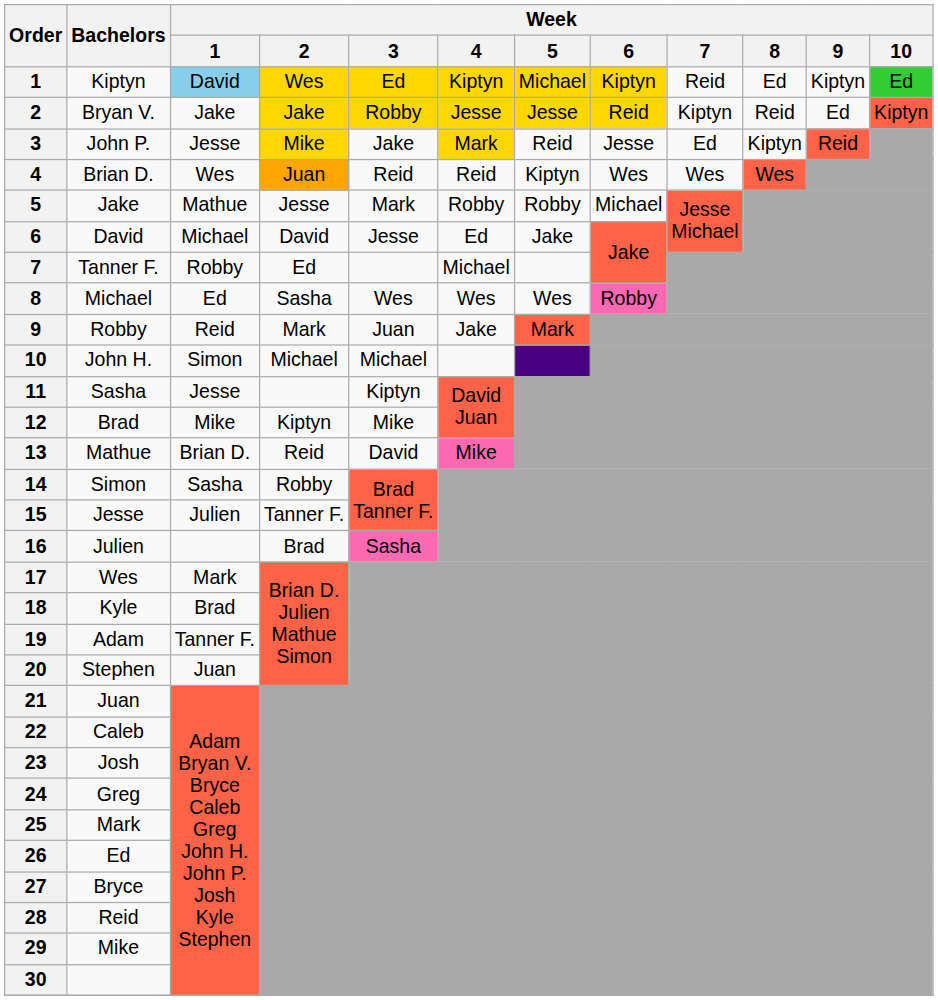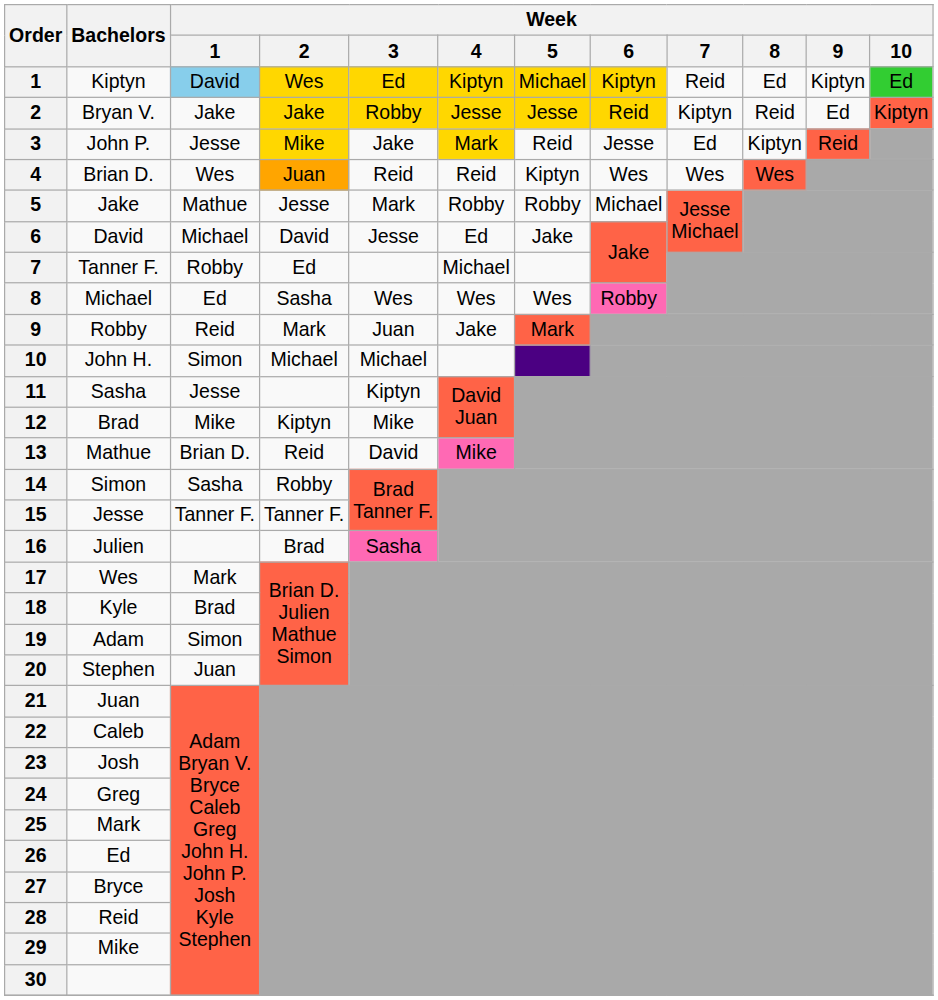 <table class="wikitable" style="text-align:center">
 <tr>
 <th rowspan=2>Order</th>
 <th rowspan=2>Bachelors</th>
 <th colspan=10>Week</th>
 </tr>
 <tr>
 <th>1</th>
 <th>2</th>
 <th>3</th>
 <th>4</th>
 <th>5</th>
 <th>6</th>
 <th>7</th>
 <th>8</th>
 <th>9</th>
 <th>10</th>
 </tr>
 <tr>
 <th>1</th>
 <td>Kiptyn</td>
 <td bgcolor="skyblue">David</td>
 <td bgcolor="gold">Wes</td>
 <td bgcolor="gold">Ed</td>
 <td bgcolor="gold">Kiptyn</td>
 <td bgcolor="gold">Michael</td>
 <td bgcolor="gold">Kiptyn</td>
 <td>Reid</td>
 <td>Ed</td>
 <td>Kiptyn</td>
 <td bgcolor="limegreen">Ed</td>
 </tr>
 <tr>
 <th>2</th>
 <td>Bryan V.</td>
 <td>Jake</td>
 <td bgcolor="gold">Jake</td>
 <td bgcolor="gold">Robby</td>
 <td bgcolor="gold">Jesse</td>
 <td bgcolor="gold">Jesse</td>
 <td bgcolor="gold">Reid</td>
 <td>Kiptyn</td>
 <td>Reid</td>
 <td>Ed</td>
 <td bgcolor="tomato">Kiptyn</td>
 </tr>
 <tr>
 <th>3</th>
 <td>John P.</td>
 <td>Jesse</td>
 <td bgcolor="gold">Mike</td>
 <td>Jake</td>
 <td bgcolor="gold">Mark</td>
 <td>Reid</td>
 <td>Jesse</td>
 <td>Ed</td>
 <td>Kiptyn</td>
 <td bgcolor="tomato">Reid</td>
 <td bgcolor="darkgray"></td>
 </tr>
 <tr>
 <th>4</th>
 <td>Brian D.</td>
 <td>Wes</td>
 <td bgcolor="orange">Juan</td>
 <td>Reid</td>
 <td>Reid</td>
 <td>Kiptyn</td>
 <td>Wes</td>
 <td>Wes</td>
 <td bgcolor="tomato">Wes</td>
 <td bgcolor="darkgray" colspan=2></td>
 </tr>
 <tr>
 <th>5</th>
 <td>Jake</td>
 <td>Mathue</td>
 <td>Jesse</td>
 <td>Mark</td>
 <td>Robby</td>
 <td>Robby</td>
 <td>Michael</td>
 <td bgcolor="tomato" rowspan="2">Jesse<br>Michael</td>
 <td bgcolor="darkgray" colspan=3 rowspan="2"></td>
 </tr>
 <tr>
 <th>6</th>
 <td>David</td>
 <td>Michael</td>
 <td>David</td>
 <td>Jesse</td>
 <td>Ed</td>
 <td>Jake</td>
 <td bgcolor="tomato" rowspan="2">Jake<br></td>
 </tr>
 <tr>
 <th>7</th>
 <td>Tanner F.</td>
 <td>Robby</td>
 <td>Ed</td>
 <td></td>
 <td>Michael</td>
 <td></td>
 <td bgcolor="darkgray" colspan=4 rowspan="2"></td>
 </tr>
 <tr>
 <th>8</th>
 <td>Michael</td>
 <td>Ed</td>
 <td>Sasha</td>
 <td>Wes</td>
 <td>Wes</td>
 <td>Wes</td>
 <td bgcolor="hotpink">Robby</td>
 </tr>
 <tr>
 <th>9</th>
 <td>Robby</td>
 <td>Reid</td>
 <td>Mark</td>
 <td>Juan</td>
 <td>Jake</td>
 <td bgcolor="tomato">Mark</td>
 <td bgcolor="darkgray" colspan=5></td>
 </tr>
 <tr>
 <th>10</th>
 <td>John H.</td>
 <td>Simon</td>
 <td>Michael</td>
 <td>Michael</td>
 <td></td>
 <td bgcolor="indigo"></td>
 <td bgcolor="darkgray" colspan=5></td>
 </tr>
 <tr>
 <th>11</th>
 <td>Sasha</td>
 <td>Jesse</td>
 <td></td>
 <td>Kiptyn</td>
 <td bgcolor="tomato" rowspan="2">David<br>Juan</td>
 <td bgcolor="darkgray" colspan=6 rowspan="3"></td>
 </tr>
 <tr>
 <th>12</th>
 <td>Brad</td>
 <td>Mike</td>
 <td>Kiptyn</td>
 <td>Mike</td>
 </tr>
 <tr>
 <th>13</th>
 <td>Mathue</td>
 <td>Brian D.</td>
 <td>Reid</td>
 <td>David</td>
 <td bgcolor="hotpink">Mike</td>
 </tr>
 <tr>
 <th>14</th>
 <td>Simon</td>
 <td>Sasha</td>
 <td>Robby</td>
 <td bgcolor="tomato" rowspan="2">Brad<br>Tanner F.</td>
 <td bgcolor="darkgray" colspan=7 rowspan="3"></td>
 </tr>
 <tr>
 <th>15</th>
 <td>Jesse</td>
-<td>Julien</td>
+<td>Tanner F.</td>
 <td>Tanner F.</td>
 </tr>
 <tr>
 <th>16</th>
 <td>Julien</td>
 <td></td>
 <td>Brad</td>
 <td bgcolor="hotpink">Sasha</td>
 </tr>
 <tr>
 <th>17</th>
 <td>Wes</td>
 <td>Mark</td>
 <td bgcolor="tomato" rowspan="4">Brian D.<br>Julien<br>Mathue<br>Simon</td>
 <td bgcolor="darkgray" colspan=8 rowspan="4"></td>
 </tr>
 <tr>
 <th>18</th>
 <td>Kyle</td>
 <td>Brad</td>
 </tr>
 <tr>
 <th>19</th>
 <td>Adam</td>
-<td>Tanner F.</td>
+<td>Simon</td>
 </tr>
 <tr>
 <th>20</th>
 <td>Stephen</td>
 <td>Juan</td>
 </tr>
 <tr>
 <th>21</th>
 <td>Juan</td>
 <td bgcolor="tomato" rowspan="10">Adam<br>Bryan V.<br>Bryce<br>Caleb<br>Greg<br>John H.<br>John P.<br>Josh<br>Kyle<br>Stephen</td>
 <td bgcolor="darkgray" colspan=9 rowspan=10></td>
 </tr>
 <tr>
 <th>22</th>
 <td>Caleb</td>
 </tr>
 <tr>
 <th>23</th>
 <td>Josh</td>
 </tr>
 <tr>
 <th>24</th>
 <td>Greg</td>
 </tr>
 <tr>
 <th>25</th>
 <td>Mark</td>
 </tr>
 <tr>
 <th>26</th>
 <td>Ed</td>
 </tr>
 <tr>
 <th>27</th>
 <td>Bryce</td>
 </tr>
 <tr>
 <th>28</th>
 <td>Reid</td>
 </tr>
 <tr>
 <th>29</th>
 <td>Mike</td>
 </tr>
 <tr>
 <th>30</th>
 <td></td>
 </tr>
 <tr>
 </tr>
 </table>
